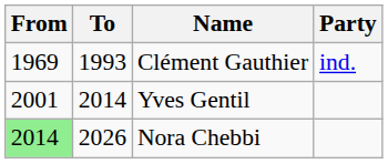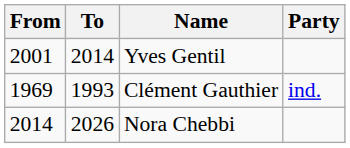 <table class="wikitable">
 <tr>
 <th>From</th>
 <th>To</th>
 <th>Name</th>
 <th>Party</th>
 </tr>
 <tr>
+<td>2001</td>
+<td>2014</td>
+<td>Yves Gentil</td>
+<td></td>
+</tr>
+<tr>
 <td>1969</td>
 <td>1993</td>
 <td>Clément Gauthier</td>
 <td><a href='#'>ind.</a></td>
 </tr>
 <tr>
-<td>2001</td>
 <td>2014</td>
-<td>Yves Gentil</td>
-<td></td>
-</tr>
-<tr>
-<td style="background: lightgreen;">2014</td>
 <td>2026</td>
 <td>Nora Chebbi</td>
 <td></td>
 </tr>
 </table>
